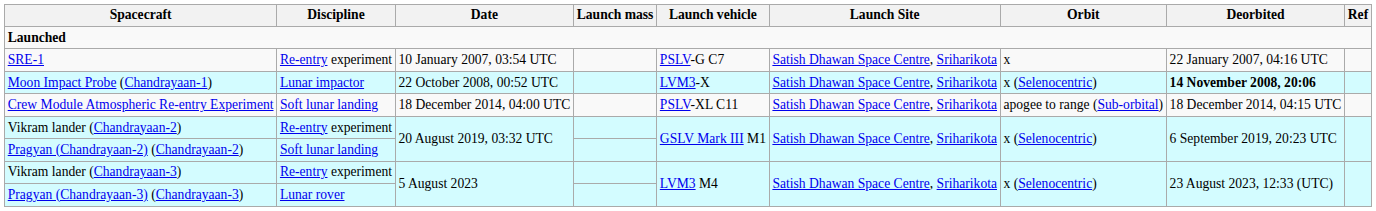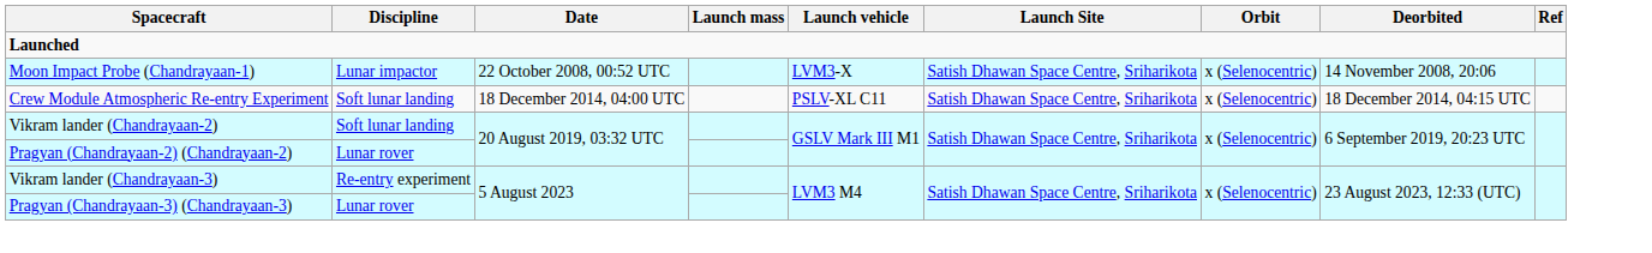 <table class="wikitable sortable sort-under" style="font-size: 85%">
 <tr>
 <th scope="col">Spacecraft</th>
 <th scope="col">Discipline</th>
 <th scope="col">Date</th>
 <th scope="col">Launch mass</th>
 <th scope="col">Launch vehicle</th>
 <th scope="col">Launch Site</th>
 <th scope="col">Orbit</th>
 <th scope="col">Deorbited</th>
 <th scope="col">Ref</th>
 </tr>
 <tr>
 <td colspan="9"><strong>Launched</strong></td>
 </tr>
-<tr>
-<td><a href='#'>SRE-1</a></td>
-<td><a href='#'>Re-entry</a> experiment</td>
-<td>10 January 2007, 03:54 UTC</td>
-<td></td>
-<td><a href='#'>PSLV</a>-G C7</td>
-<td><a href='#'>Satish Dhawan Space Centre</a>, <a href='#'>Sriharikota</a></td>
-<td> x </td>
-<td>22 January 2007, 04:16 UTC</td>
-<td></td>
-</tr>
 <tr style="background:#d3fcff;">
 <td><a href='#'>Moon Impact Probe</a> (<a href='#'>Chandrayaan-1</a>)</td>
 <td><a href='#'>Lunar impactor</a></td>
 <td>22 October 2008, 00:52 UTC</td>
 <td></td>
 <td><a href='#'>LVM3</a>-X</td>
 <td><a href='#'>Satish Dhawan Space Centre</a>, <a href='#'>Sriharikota</a></td>
 <td> x  (<a href='#'>Selenocentric</a>)</td>
-<td><strong>14 November 2008, 20:06</strong></td>
+<td>14 November 2008, 20:06</td>
 <td> </td>
 </tr>
 <tr>
 <td><a href='#'>Crew Module Atmospheric Re-entry Experiment</a></td>
 <td><a href='#'>Soft lunar landing</a></td>
 <td>18 December 2014, 04:00 UTC</td>
 <td></td>
 <td><a href='#'>PSLV</a>-XL C11</td>
 <td><a href='#'>Satish Dhawan Space Centre</a>, <a href='#'>Sriharikota</a></td>
-<td> apogee to  range (<a href='#'>Sub-orbital</a>)</td>
+<td> x  (<a href='#'>Selenocentric</a>)</td>
 <td>18 December 2014, 04:15 UTC</td>
 <td> </td>
 </tr>
 <tr style="background:#d3fcff;">
 <td>Vikram lander (<a href='#'>Chandrayaan-2</a>)</td>
-<td><a href='#'>Re-entry</a> experiment</td>
+<td><a href='#'>Soft lunar landing</a></td>
 <td rowspan="2">20 August 2019, 03:32 UTC</td>
 <td></td>
 <td rowspan="2"><a href='#'>GSLV Mark III</a> M1</td>
 <td rowspan="2"><a href='#'>Satish Dhawan Space Centre</a>, <a href='#'>Sriharikota</a></td>
 <td rowspan="2"> x  (<a href='#'>Selenocentric</a>)</td>
 <td rowspan="2">6 September 2019, 20:23 UTC</td>
 <td rowspan="2"> </td>
 </tr>
 <tr style="background:#d3fcff;">
 <td><a href='#'>Pragyan (Chandrayaan-2)</a> (<a href='#'>Chandrayaan-2</a>)</td>
-<td><a href='#'>Soft lunar landing</a></td>
+<td><a href='#'>Lunar rover</a></td>
 <td></td>
 </tr>
 <tr style="background:#d3fcff;">
 <td>Vikram lander (<a href='#'>Chandrayaan-3</a>)</td>
 <td><a href='#'>Re-entry</a> experiment</td>
 <td rowspan="2">5 August 2023</td>
 <td></td>
 <td rowspan="2"><a href='#'>LVM3</a> M4</td>
 <td rowspan="2"><a href='#'>Satish Dhawan Space Centre</a>, <a href='#'>Sriharikota</a></td>
 <td rowspan="2"> x  (<a href='#'>Selenocentric</a>)</td>
 <td rowspan="2">23 August 2023, 12:33 (UTC)</td>
 <td rowspan="2"></td>
 </tr>
 <tr style="background:#d3fcff;">
 <td><a href='#'>Pragyan (Chandrayaan-3)</a> (<a href='#'>Chandrayaan-3</a>)</td>
 <td><a href='#'>Lunar rover</a></td>
 <td></td>
 </tr>
 </table>
